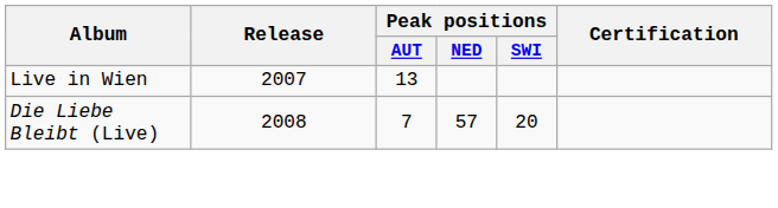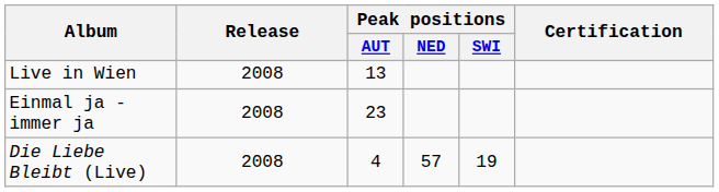 <table class="wikitable">
 <tr>
 <th align="center" rowspan="2" width="120">Album</th>
 <th align="center" rowspan="2" width="120">Release</th>
 <th align="center" colspan="3" width="20">Peak positions</th>
 <th align="center" rowspan="2" width="140">Certification</th>
 </tr>
 <tr>
 <th scope="col" style="width:3em;font-size:90%;"><a href='#'>AUT</a></th>
 <th scope="col" style="width:3em;font-size:90%;"><a href='#'>NED</a></th>
 <th scope="col" style="width:3em;font-size:90%;"><a href='#'>SWI</a></th>
 </tr>
 <tr>
 <td>Live in Wien</td>
-<td style="text-align:center;">2007</td>
+<td style="text-align:center;">2008</td>
 <td style="text-align:center;">13</td>
+<td style="text-align:center;"></td>
+<td style="text-align:center;"></td>
+<td style="text-align:center;"></td>
+</tr>
+<tr>
+<td>Einmal ja - immer ja</td>
+<td style="text-align:center;">2008</td>
+<td style="text-align:center;">23</td>
 <td style="text-align:center;"></td>
 <td style="text-align:center;"></td>
 <td style="text-align:center;"></td>
 </tr>
 <tr>
 <td><em>Die Liebe Bleibt</em> (Live)</td>
 <td style="text-align:center;">2008</td>
-<td style="text-align:center;">7</td>
+<td style="text-align:center;">4</td>
 <td style="text-align:center;">57</td>
-<td style="text-align:center;">20</td>
+<td style="text-align:center;">19</td>
 <td style="text-align:center;"></td>
 </tr>
 </table>
